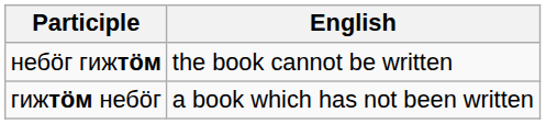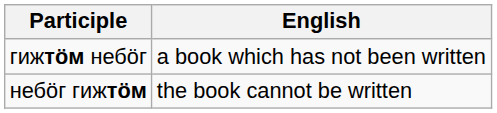 <table class="wikitable">
 <tr style="background:#dfdfdf;" |>
 <th>Participle</th>
 <th>English</th>
 </tr>
 <tr>
+<td>гиж<strong>тӧм</strong> небӧг</td>
+<td>a book which has not  been written</td>
+</tr>
+<tr>
 <td>небӧг гиж<strong>тӧм</strong></td>
 <td>the book cannot be written</td>
 </tr>
-<tr>
-<td>гиж<strong>тӧм</strong> небӧг</td>
-<td>a book which has not  been written</td>
-</tr>
 </table>
